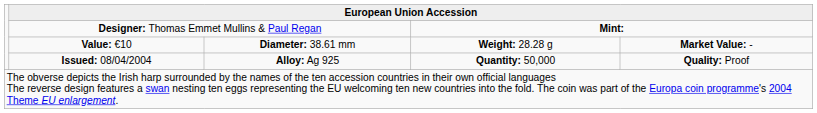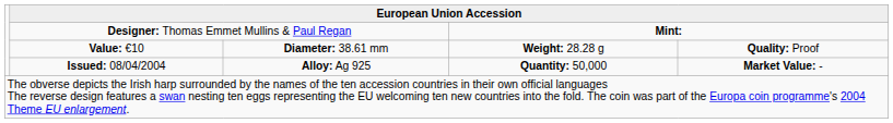 <table class="wikitable" style="width:100%;">
 <tr>
 <td rowspan="4"  style="white-space:nowrap; width:330px; text-align:center;"></td>
 <th colspan="4"  style="text-align:center; background:#eee;">European Union Accession</th>
 </tr>
 <tr style="text-align:center;">
 <td colspan="2"  style="width:50%; "><strong>Designer:</strong> Thomas Emmet Mullins & <a href='#'>Paul Regan</a></td>
 <td colspan="2"  style="width:50%; "><strong>Mint:</strong></td>
 </tr>
 <tr>
 <td align=center><strong>Value:</strong> €10</td>
 <td align=center><strong>Diameter:</strong> 38.61 mm</td>
 <td align=center><strong>Weight:</strong> 28.28 g</td>
-<td align=center><strong>Market Value:</strong> -</td>
+<td align=center><strong>Quality:</strong> Proof</td>
 </tr>
 <tr>
 <td align=center><strong>Issued:</strong> 08/04/2004</td>
 <td align=center><strong>Alloy:</strong> Ag 925</td>
 <td align=center><strong>Quantity:</strong> 50,000</td>
-<td align=center><strong>Quality:</strong> Proof</td>
+<td align=center><strong>Market Value:</strong> -</td>
 </tr>
 <tr>
 <td colspan="5" style="text-align:left;">The obverse depicts the Irish harp surrounded by the names of the ten accession countries in their own official languages<br>The reverse design features a <a href='#'>swan</a> nesting ten eggs representing the EU welcoming ten new countries into the fold. The coin was part of the <a href='#'>Europa coin programme</a>'s <a href='#'>2004 Theme <em>EU enlargement</em></a>.</td>
 </tr>
 </table>
